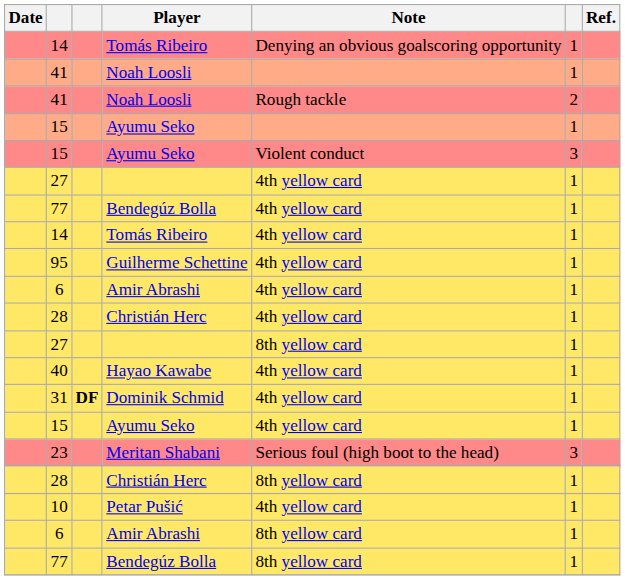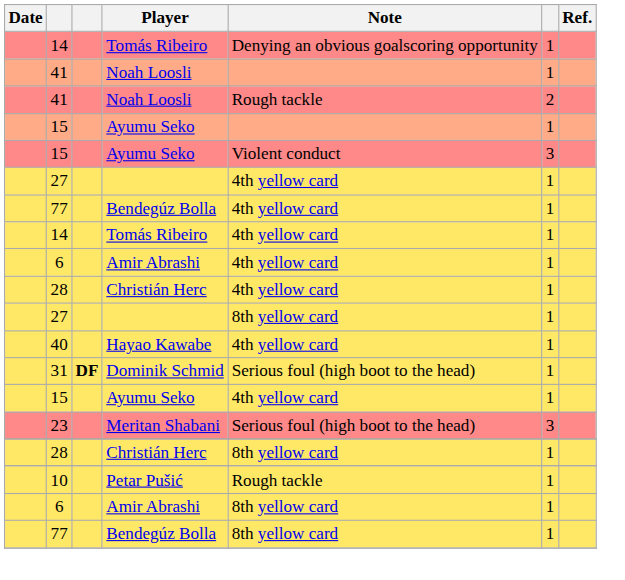 <table class="wikitable plainrowheaders sortable">
 <tr>
 <th scope=col>Date</th>
 <th></th>
 <th></th>
 <th scope=col>Player</th>
 <th>Note</th>
 <th scope=col></th>
 <th scope=col>Ref.</th>
 </tr>
 <tr style="background:#FF8888";>
 <td></td>
 <td style="text-align:center">14</td>
 <td style="text-align:center"></td>
 <td> <a href='#'>Tomás Ribeiro</a></td>
 <td>Denying an obvious goalscoring opportunity</td>
 <td>1</td>
 <td></td>
 </tr>
 <tr style="background:#FFAB88";>
 <td></td>
 <td style="text-align:center">41</td>
 <td style="text-align:center"></td>
 <td> <a href='#'>Noah Loosli</a></td>
 <td></td>
 <td>1</td>
 <td></td>
 </tr>
 <tr style="background:#FF8888";>
 <td></td>
 <td style="text-align:center">41</td>
 <td style="text-align:center"></td>
 <td> <a href='#'>Noah Loosli</a></td>
 <td>Rough tackle</td>
 <td>2</td>
 <td></td>
 </tr>
 <tr style="background:#FFAB88";>
 <td></td>
 <td style="text-align:center">15</td>
 <td style="text-align:center"></td>
 <td> <a href='#'>Ayumu Seko</a></td>
 <td></td>
 <td>1</td>
 <td></td>
 </tr>
 <tr style="background:#FF8888";>
 <td></td>
 <td style="text-align:center">15</td>
 <td style="text-align:center"></td>
 <td> <a href='#'>Ayumu Seko</a></td>
 <td>Violent conduct</td>
 <td>3</td>
 <td></td>
 </tr>
 <tr style="background:#FFE866";>
 <td></td>
 <td style="text-align:center">27</td>
 <td style="text-align:center"></td>
 <td></td>
 <td>4th <a href='#'>yellow card</a></td>
 <td>1</td>
 <td></td>
 </tr>
 <tr style="background:#FFE866";>
 <td></td>
 <td style="text-align:center">77</td>
 <td style="text-align:center"></td>
 <td> <a href='#'>Bendegúz Bolla</a></td>
 <td>4th <a href='#'>yellow card</a></td>
 <td>1</td>
 <td></td>
 </tr>
 <tr style="background:#FFE866";>
 <td></td>
 <td style="text-align:center">14</td>
 <td style="text-align:center"></td>
 <td> <a href='#'>Tomás Ribeiro</a></td>
 <td>4th <a href='#'>yellow card</a></td>
 <td>1</td>
 <td></td>
 </tr>
 <tr style="background:#FFE866";>
 <td></td>
-<td style="text-align:center">95</td>
-<td style="text-align:center"></td>
-<td> <a href='#'>Guilherme Schettine</a></td>
-<td>4th <a href='#'>yellow card</a></td>
-<td>1</td>
-<td></td>
-</tr>
-<tr style="background:#FFE866";>
-<td></td>
 <td style="text-align:center">6</td>
 <td style="text-align:center"></td>
 <td> <a href='#'>Amir Abrashi</a></td>
 <td>4th <a href='#'>yellow card</a></td>
 <td>1</td>
 <td></td>
 </tr>
 <tr style="background:#FFE866";>
 <td></td>
 <td style="text-align:center">28</td>
 <td style="text-align:center"></td>
 <td> <a href='#'>Christián Herc</a></td>
 <td>4th <a href='#'>yellow card</a></td>
 <td>1</td>
 <td></td>
 </tr>
 <tr style="background:#FFE866";>
 <td></td>
 <td style="text-align:center">27</td>
 <td style="text-align:center"></td>
 <td></td>
 <td>8th <a href='#'>yellow card</a></td>
 <td>1</td>
 <td></td>
 </tr>
 <tr style="background:#FFE866";>
 <td></td>
 <td style="text-align:center">40</td>
 <td style="text-align:center"></td>
 <td> <a href='#'>Hayao Kawabe</a></td>
 <td>4th <a href='#'>yellow card</a></td>
 <td>1</td>
 <td></td>
 </tr>
 <tr style="background:#FFE866";>
 <td></td>
 <td style="text-align:center">31</td>
 <td style="text-align:center"><strong>DF</strong></td>
 <td> <a href='#'>Dominik Schmid</a></td>
-<td>4th <a href='#'>yellow card</a></td>
+<td>Serious foul (high boot to the head)</td>
 <td>1</td>
 <td></td>
 </tr>
 <tr style="background:#FFE866";>
 <td></td>
 <td style="text-align:center">15</td>
 <td style="text-align:center"></td>
 <td> <a href='#'>Ayumu Seko</a></td>
 <td>4th <a href='#'>yellow card</a></td>
 <td>1</td>
 <td></td>
 </tr>
 <tr style="background:#FF8888";>
 <td></td>
 <td style="text-align:center">23</td>
 <td style="text-align:center"></td>
 <td> <a href='#'>Meritan Shabani</a></td>
 <td>Serious foul (high boot to the head)</td>
 <td>3</td>
 <td></td>
 </tr>
 <tr>
 </tr>
 <tr style="background:#FFE866";>
 <td></td>
 <td style="text-align:center">28</td>
 <td style="text-align:center"></td>
 <td> <a href='#'>Christián Herc</a></td>
 <td>8th <a href='#'>yellow card</a></td>
 <td>1</td>
 <td></td>
 </tr>
 <tr>
 </tr>
 <tr style="background:#FFE866";>
 <td></td>
 <td style="text-align:center">10</td>
 <td style="text-align:center"></td>
 <td> <a href='#'>Petar Pušić</a></td>
-<td>4th <a href='#'>yellow card</a></td>
+<td>Rough tackle</td>
 <td>1</td>
 <td></td>
 </tr>
 <tr style="background:#FFE866";>
 <td></td>
 <td style="text-align:center">6</td>
 <td style="text-align:center"></td>
 <td> <a href='#'>Amir Abrashi</a></td>
 <td>8th <a href='#'>yellow card</a></td>
 <td>1</td>
 <td></td>
 </tr>
 <tr style="background:#FFE866";>
 <td></td>
 <td style="text-align:center">77</td>
 <td style="text-align:center"></td>
 <td> <a href='#'>Bendegúz Bolla</a></td>
 <td>8th <a href='#'>yellow card</a></td>
 <td>1</td>
 <td></td>
 </tr>
 <tr>
 </tr>
 </table>
